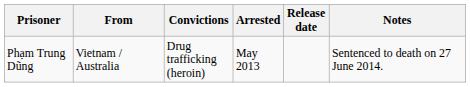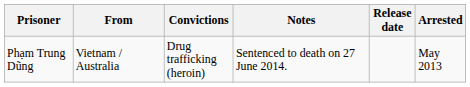 <table class="wikitable sortable" style="width:100%;">
 <tr>
 <th style="width:15%;">Prisoner</th>
 <th style="width:20%;">From</th>
 <th style="width:15%;">Convictions</th>
+<th style="width:30%;">Notes</th>
+<th style="width:10%;">Release date</th>
 <th style="width:10%;">Arrested</th>
-<th style="width:10%;">Release date</th>
-<th style="width:30%;">Notes</th>
 </tr>
 <tr style="text-align:left;">
 <td>Phạm Trung Dũng</td>
 <td>Vietnam / Australia</td>
 <td>Drug trafficking (heroin)</td>
+<td>Sentenced to death on 27 June 2014.</td>
+<td></td>
 <td>May 2013</td>
-<td></td>
-<td>Sentenced to death on 27 June 2014.</td>
 </tr>
 </table>
